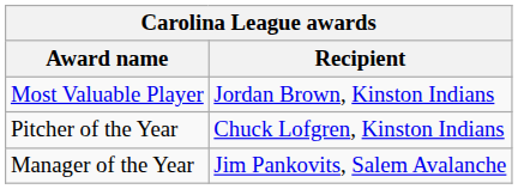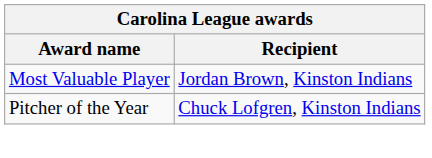 <table class="wikitable">
 <tr>
 <th colspan="2">Carolina League awards</th>
 </tr>
 <tr>
 <th>Award name</th>
 <th>Recipient</th>
 </tr>
 <tr>
 <td><a href='#'>Most Valuable Player</a></td>
 <td><a href='#'>Jordan Brown</a>, <a href='#'>Kinston Indians</a></td>
 </tr>
 <tr>
 <td>Pitcher of the Year</td>
 <td><a href='#'>Chuck Lofgren</a>, <a href='#'>Kinston Indians</a></td>
 </tr>
-<tr>
-<td>Manager of the Year</td>
-<td><a href='#'>Jim Pankovits</a>, <a href='#'>Salem Avalanche</a></td>
-</tr>
 </table>
